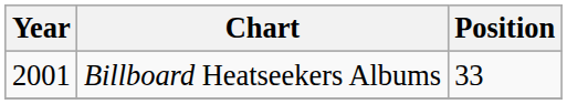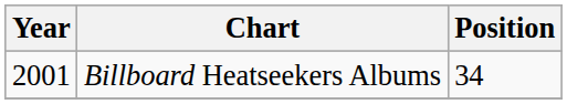 <table class="wikitable">
 <tr>
 <th>Year</th>
 <th>Chart</th>
 <th>Position</th>
 </tr>
 <tr>
 <td>2001</td>
 <td><em>Billboard</em> Heatseekers Albums</td>
-<td>33</td>
+<td>34</td>
 </tr>
 <tr>
 </tr>
 </table>
